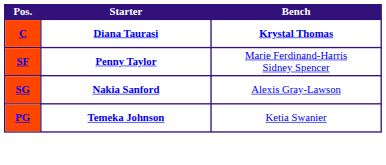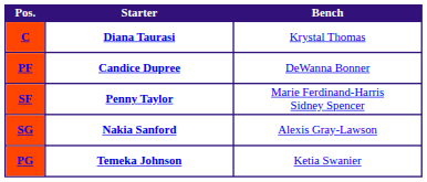 <table style="text-align: center; background:#32127A; color:white">
 <tr>
 <th width="50">Pos.</th>
 <th width="250">Starter</th>
 <th width="250">Bench</th>
 </tr>
 <tr style="height:40px; background:white; color:#092C57">
 <th style="background:#FF4500"><a href='#'><span>C</span></a></th>
 <td><strong><a href='#'>Diana Taurasi</a></strong></td>
-<td><strong><a href='#'>Krystal Thomas</a></strong></td>
+<td><a href='#'>Krystal Thomas</a></td>
+</tr>
+<tr style="height:40px; background:white; color:#092C57">
+<th style="background:#FF4500"><a href='#'><span>PF</span></a></th>
+<td><strong><a href='#'>Candice Dupree</a></strong></td>
+<td><a href='#'>DeWanna Bonner</a></td>
 </tr>
 <tr style="height:40px; background:white; color:#092C57">
 <th style="background:#FF4500"><a href='#'><span>SF</span></a></th>
 <td><strong><a href='#'>Penny Taylor</a></strong></td>
 <td><a href='#'>Marie Ferdinand-Harris</a><br><a href='#'>Sidney Spencer</a></td>
 </tr>
 <tr style="height:40px; background:white; color:#092C57">
 <th style="background:#FF4500"><a href='#'><span>SG</span></a></th>
 <td><strong><a href='#'>Nakia Sanford</a></strong></td>
 <td><a href='#'>Alexis Gray-Lawson</a></td>
 </tr>
 <tr style="height:40px; background:white; color:#092C57">
 <th style="background:#FF4500"><a href='#'><span>PG</span></a></th>
 <td><strong><a href='#'>Temeka Johnson</a></strong></td>
 <td><a href='#'>Ketia Swanier</a></td>
 </tr>
 </table>
